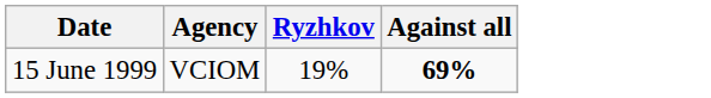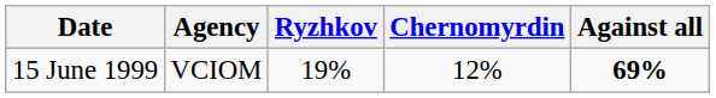 <table class=wikitable style=text-align:center>
 <tr>
 <th>Date</th>
 <th>Agency</th>
 <th><a href='#'>Ryzhkov</a></th>
+<th><a href='#'>Chernomyrdin</a></th>
 <th>Against all</th>
 </tr>
 <tr>
 <td>15 June 1999</td>
 <td>VCIOM</td>
 <td>19%</td>
+<td>12%</td>
 <td><strong>69%</strong></td>
 </tr>
 </table>
